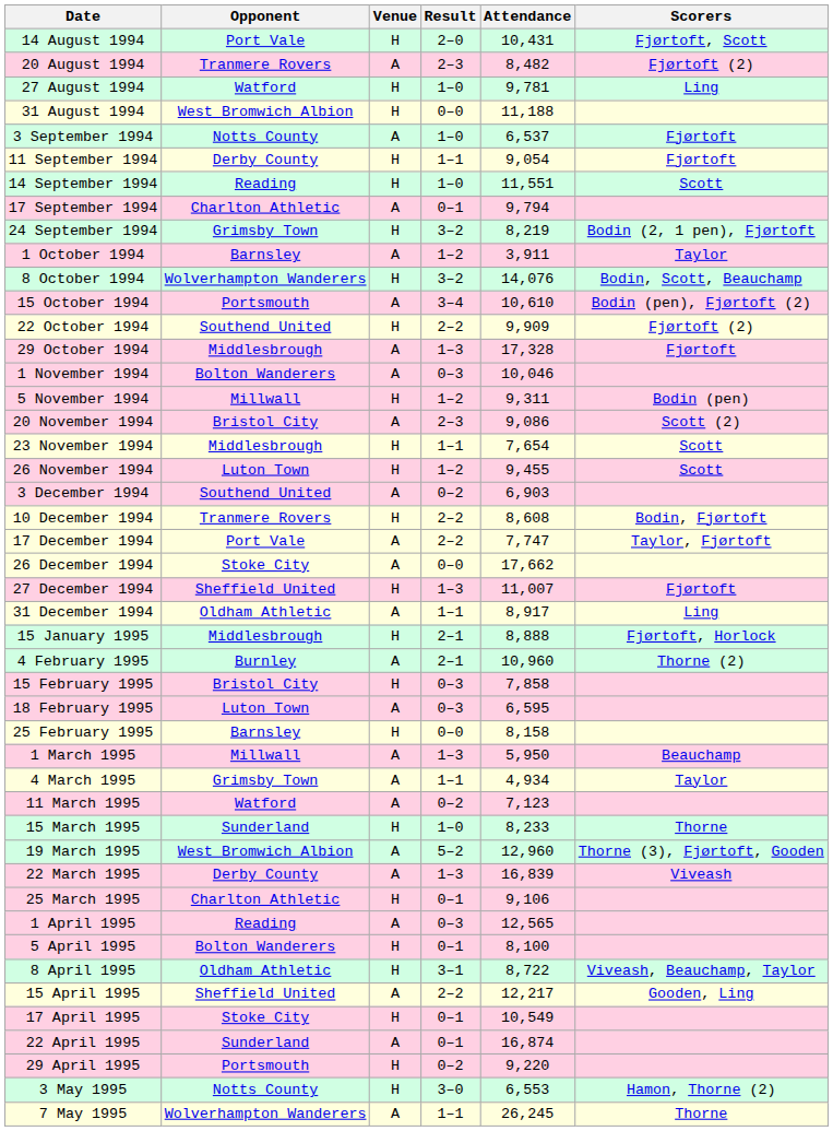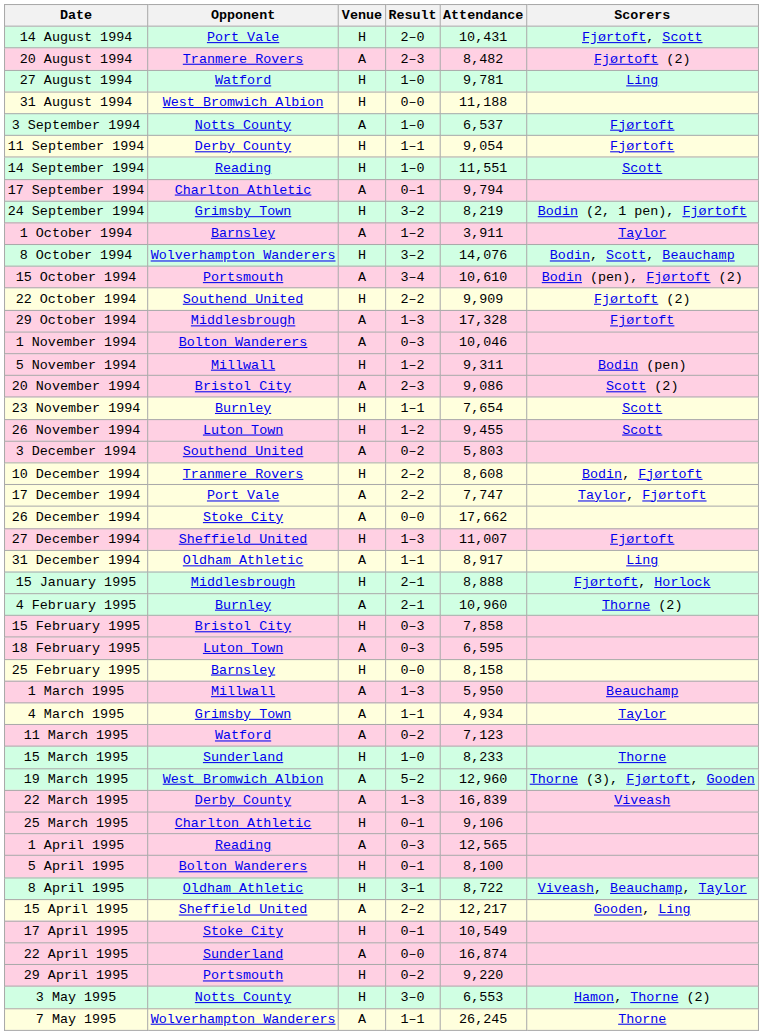 <table class="wikitable sortable" style="font-size:100%; text-align:center">
 <tr>
 <th>Date</th>
 <th>Opponent</th>
 <th>Venue</th>
 <th>Result</th>
 <th>Attendance</th>
 <th>Scorers</th>
 </tr>
 <tr style="background-color: #d0ffe3;">
 <td>14 August 1994</td>
 <td><a href='#'>Port Vale</a></td>
 <td>H</td>
 <td>2–0</td>
 <td>10,431</td>
 <td><a href='#'>Fjørtoft</a>, <a href='#'>Scott</a></td>
 </tr>
 <tr style="background-color: #ffd0e3;">
 <td>20 August 1994</td>
 <td><a href='#'>Tranmere Rovers</a></td>
 <td>A</td>
 <td>2–3</td>
 <td>8,482</td>
 <td><a href='#'>Fjørtoft</a> (2)</td>
 </tr>
 <tr style="background-color: #d0ffe3;">
 <td>27 August 1994</td>
 <td><a href='#'>Watford</a></td>
 <td>H</td>
 <td>1–0</td>
 <td>9,781</td>
 <td><a href='#'>Ling</a></td>
 </tr>
 <tr style="background-color: #ffffdd;">
 <td>31 August 1994</td>
 <td><a href='#'>West Bromwich Albion</a></td>
 <td>H</td>
 <td>0–0</td>
 <td>11,188</td>
 <td></td>
 </tr>
 <tr style="background-color: #d0ffe3;">
 <td>3 September 1994</td>
 <td><a href='#'>Notts County</a></td>
 <td>A</td>
 <td>1–0</td>
 <td>6,537</td>
 <td><a href='#'>Fjørtoft</a></td>
 </tr>
 <tr style="background-color: #ffffdd;">
 <td>11 September 1994</td>
 <td><a href='#'>Derby County</a></td>
 <td>H</td>
 <td>1–1</td>
 <td>9,054</td>
 <td><a href='#'>Fjørtoft</a></td>
 </tr>
 <tr style="background-color: #d0ffe3;">
 <td>14 September 1994</td>
 <td><a href='#'>Reading</a></td>
 <td>H</td>
 <td>1–0</td>
 <td>11,551</td>
 <td><a href='#'>Scott</a></td>
 </tr>
 <tr style="background-color: #ffd0e3;">
 <td>17 September 1994</td>
 <td><a href='#'>Charlton Athletic</a></td>
 <td>A</td>
 <td>0–1</td>
 <td>9,794</td>
 <td></td>
 </tr>
 <tr style="background-color: #d0ffe3;">
 <td>24 September 1994</td>
 <td><a href='#'>Grimsby Town</a></td>
 <td>H</td>
 <td>3–2</td>
 <td>8,219</td>
 <td><a href='#'>Bodin</a> (2, 1 pen), <a href='#'>Fjørtoft</a></td>
 </tr>
 <tr style="background-color: #ffd0e3;">
 <td>1 October 1994</td>
 <td><a href='#'>Barnsley</a></td>
 <td>A</td>
 <td>1–2</td>
 <td>3,911</td>
 <td><a href='#'>Taylor</a></td>
 </tr>
 <tr style="background-color: #d0ffe3;">
 <td>8 October 1994</td>
 <td><a href='#'>Wolverhampton Wanderers</a></td>
 <td>H</td>
 <td>3–2</td>
 <td>14,076</td>
 <td><a href='#'>Bodin</a>, <a href='#'>Scott</a>, <a href='#'>Beauchamp</a></td>
 </tr>
 <tr style="background-color: #ffd0e3;">
 <td>15 October 1994</td>
 <td><a href='#'>Portsmouth</a></td>
 <td>A</td>
 <td>3–4</td>
 <td>10,610</td>
 <td><a href='#'>Bodin</a> (pen), <a href='#'>Fjørtoft</a> (2)</td>
 </tr>
 <tr style="background-color: #ffffdd;">
 <td>22 October 1994</td>
 <td><a href='#'>Southend United</a></td>
 <td>H</td>
 <td>2–2</td>
 <td>9,909</td>
 <td><a href='#'>Fjørtoft</a> (2)</td>
 </tr>
 <tr style="background-color: #ffd0e3;">
 <td>29 October 1994</td>
 <td><a href='#'>Middlesbrough</a></td>
 <td>A</td>
 <td>1–3</td>
 <td>17,328</td>
 <td><a href='#'>Fjørtoft</a></td>
 </tr>
 <tr style="background-color: #ffd0e3;">
 <td>1 November 1994</td>
 <td><a href='#'>Bolton Wanderers</a></td>
 <td>A</td>
 <td>0–3</td>
 <td>10,046</td>
 <td></td>
 </tr>
 <tr style="background-color: #ffd0e3;">
 <td>5 November 1994</td>
 <td><a href='#'>Millwall</a></td>
 <td>H</td>
 <td>1–2</td>
 <td>9,311</td>
 <td><a href='#'>Bodin</a> (pen)</td>
 </tr>
 <tr style="background-color: #ffd0e3;">
 <td>20 November 1994</td>
 <td><a href='#'>Bristol City</a></td>
 <td>A</td>
 <td>2–3</td>
 <td>9,086</td>
 <td><a href='#'>Scott</a> (2)</td>
 </tr>
 <tr style="background-color: #ffffdd;">
 <td>23 November 1994</td>
-<td><a href='#'>Middlesbrough</a></td>
+<td><a href='#'>Burnley</a></td>
 <td>H</td>
 <td>1–1</td>
 <td>7,654</td>
 <td><a href='#'>Scott</a></td>
 </tr>
 <tr style="background-color: #ffd0e3;">
 <td>26 November 1994</td>
 <td><a href='#'>Luton Town</a></td>
 <td>H</td>
 <td>1–2</td>
 <td>9,455</td>
 <td><a href='#'>Scott</a></td>
 </tr>
 <tr style="background-color: #ffd0e3;">
 <td>3 December 1994</td>
 <td><a href='#'>Southend United</a></td>
 <td>A</td>
 <td>0–2</td>
-<td>6,903</td>
+<td>5,803</td>
 <td></td>
 </tr>
 <tr style="background-color: #ffffdd;">
 <td>10 December 1994</td>
 <td><a href='#'>Tranmere Rovers</a></td>
 <td>H</td>
 <td>2–2</td>
 <td>8,608</td>
 <td><a href='#'>Bodin</a>, <a href='#'>Fjørtoft</a></td>
 </tr>
 <tr style="background-color: #ffffdd;">
 <td>17 December 1994</td>
 <td><a href='#'>Port Vale</a></td>
 <td>A</td>
 <td>2–2</td>
 <td>7,747</td>
 <td><a href='#'>Taylor</a>, <a href='#'>Fjørtoft</a></td>
 </tr>
 <tr style="background-color: #ffffdd;">
 <td>26 December 1994</td>
 <td><a href='#'>Stoke City</a></td>
 <td>A</td>
 <td>0–0</td>
 <td>17,662</td>
 <td></td>
 </tr>
 <tr style="background-color: #ffd0e3;">
 <td>27 December 1994</td>
 <td><a href='#'>Sheffield United</a></td>
 <td>H</td>
 <td>1–3</td>
 <td>11,007</td>
 <td><a href='#'>Fjørtoft</a></td>
 </tr>
 <tr style="background-color: #ffffdd;">
 <td>31 December 1994</td>
 <td><a href='#'>Oldham Athletic</a></td>
 <td>A</td>
 <td>1–1</td>
 <td>8,917</td>
 <td><a href='#'>Ling</a></td>
 </tr>
 <tr style="background-color: #d0ffe3;">
 <td>15 January 1995</td>
 <td><a href='#'>Middlesbrough</a></td>
 <td>H</td>
 <td>2–1</td>
 <td>8,888</td>
 <td><a href='#'>Fjørtoft</a>, <a href='#'>Horlock</a></td>
 </tr>
 <tr style="background-color: #d0ffe3;">
 <td>4 February 1995</td>
 <td><a href='#'>Burnley</a></td>
 <td>A</td>
 <td>2–1</td>
 <td>10,960</td>
 <td><a href='#'>Thorne</a> (2)</td>
 </tr>
 <tr style="background-color: #ffd0e3;">
 <td>15 February 1995</td>
 <td><a href='#'>Bristol City</a></td>
 <td>H</td>
 <td>0–3</td>
 <td>7,858</td>
 <td></td>
 </tr>
 <tr style="background-color: #ffd0e3;">
 <td>18 February 1995</td>
 <td><a href='#'>Luton Town</a></td>
 <td>A</td>
 <td>0–3</td>
 <td>6,595</td>
 <td></td>
 </tr>
 <tr style="background-color: #ffffdd;">
 <td>25 February 1995</td>
 <td><a href='#'>Barnsley</a></td>
 <td>H</td>
 <td>0–0</td>
 <td>8,158</td>
 <td></td>
 </tr>
 <tr style="background-color: #ffd0e3;">
 <td>1 March 1995</td>
 <td><a href='#'>Millwall</a></td>
 <td>A</td>
 <td>1–3</td>
 <td>5,950</td>
 <td><a href='#'>Beauchamp</a></td>
 </tr>
 <tr style="background-color: #ffffdd;">
 <td>4 March 1995</td>
 <td><a href='#'>Grimsby Town</a></td>
 <td>A</td>
 <td>1–1</td>
 <td>4,934</td>
 <td><a href='#'>Taylor</a></td>
 </tr>
 <tr style="background-color: #ffd0e3;">
 <td>11 March 1995</td>
 <td><a href='#'>Watford</a></td>
 <td>A</td>
 <td>0–2</td>
 <td>7,123</td>
 <td></td>
 </tr>
 <tr style="background-color: #d0ffe3;">
 <td>15 March 1995</td>
 <td><a href='#'>Sunderland</a></td>
 <td>H</td>
 <td>1–0</td>
 <td>8,233</td>
 <td><a href='#'>Thorne</a></td>
 </tr>
 <tr style="background-color: #d0ffe3;">
 <td>19 March 1995</td>
 <td><a href='#'>West Bromwich Albion</a></td>
 <td>A</td>
 <td>5–2</td>
 <td>12,960</td>
 <td><a href='#'>Thorne</a> (3), <a href='#'>Fjørtoft</a>, <a href='#'>Gooden</a></td>
 </tr>
 <tr style="background-color: #ffd0e3;">
 <td>22 March 1995</td>
 <td><a href='#'>Derby County</a></td>
 <td>A</td>
 <td>1–3</td>
 <td>16,839</td>
 <td><a href='#'>Viveash</a></td>
 </tr>
 <tr style="background-color: #ffd0e3;">
 <td>25 March 1995</td>
 <td><a href='#'>Charlton Athletic</a></td>
 <td>H</td>
 <td>0–1</td>
 <td>9,106</td>
 <td></td>
 </tr>
 <tr style="background-color: #ffd0e3;">
 <td>1 April 1995</td>
 <td><a href='#'>Reading</a></td>
 <td>A</td>
 <td>0–3</td>
 <td>12,565</td>
 <td></td>
 </tr>
 <tr style="background-color: #ffd0e3;">
 <td>5 April 1995</td>
 <td><a href='#'>Bolton Wanderers</a></td>
 <td>H</td>
 <td>0–1</td>
 <td>8,100</td>
 <td></td>
 </tr>
 <tr style="background-color: #d0ffe3;">
 <td>8 April 1995</td>
 <td><a href='#'>Oldham Athletic</a></td>
 <td>H</td>
 <td>3–1</td>
 <td>8,722</td>
 <td><a href='#'>Viveash</a>, <a href='#'>Beauchamp</a>, <a href='#'>Taylor</a></td>
 </tr>
 <tr style="background-color: #ffffdd;">
 <td>15 April 1995</td>
 <td><a href='#'>Sheffield United</a></td>
 <td>A</td>
 <td>2–2</td>
 <td>12,217</td>
 <td><a href='#'>Gooden</a>, <a href='#'>Ling</a></td>
 </tr>
 <tr style="background-color: #ffd0e3;">
 <td>17 April 1995</td>
 <td><a href='#'>Stoke City</a></td>
 <td>H</td>
 <td>0–1</td>
 <td>10,549</td>
 <td></td>
 </tr>
 <tr style="background-color: #ffd0e3;">
 <td>22 April 1995</td>
 <td><a href='#'>Sunderland</a></td>
 <td>A</td>
-<td>0–1</td>
+<td>0–0</td>
 <td>16,874</td>
 <td></td>
 </tr>
 <tr style="background-color: #ffd0e3;">
 <td>29 April 1995</td>
 <td><a href='#'>Portsmouth</a></td>
 <td>H</td>
 <td>0–2</td>
 <td>9,220</td>
 <td></td>
 </tr>
 <tr style="background-color: #d0ffe3;">
 <td>3 May 1995</td>
 <td><a href='#'>Notts County</a></td>
 <td>H</td>
 <td>3–0</td>
 <td>6,553</td>
 <td><a href='#'>Hamon</a>, <a href='#'>Thorne</a> (2)</td>
 </tr>
 <tr style="background-color: #ffffdd;">
 <td>7 May 1995</td>
 <td><a href='#'>Wolverhampton Wanderers</a></td>
 <td>A</td>
 <td>1–1</td>
 <td>26,245</td>
 <td><a href='#'>Thorne</a></td>
 </tr>
 </table>
